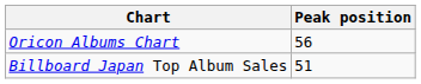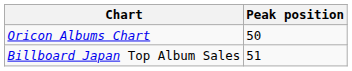 <table class="wikitable">
 <tr>
 <th>Chart</th>
 <th>Peak position</th>
 </tr>
 <tr>
 <td><em><a href='#'>Oricon Albums Chart</a></em></td>
-<td>56</td>
+<td>50</td>
 </tr>
 <tr>
 <td><em><a href='#'>Billboard Japan</a></em> Top Album Sales</td>
 <td>51</td>
 </tr>
 </table>
